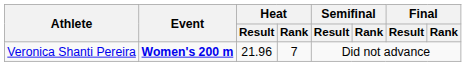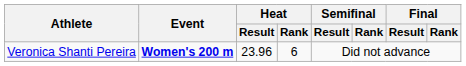 <table class="wikitable" style="font-size:90%">
 <tr>
 <th rowspan="2">Athlete</th>
 <th rowspan="2">Event</th>
 <th colspan="2">Heat</th>
 <th colspan="2">Semifinal</th>
 <th colspan="2">Final</th>
 </tr>
 <tr style="font-size:95%">
 <th>Result</th>
 <th>Rank</th>
 <th>Result</th>
 <th>Rank</th>
 <th>Result</th>
 <th>Rank</th>
 </tr>
 <tr style="text-align:center">
 <td style="text-align:left"><a href='#'>Veronica Shanti Pereira</a></td>
 <td style="text-align:left"><strong><a href='#'>Women's 200 m</a></strong></td>
-<td>21.96 <strong></strong></td>
-<td>7</td>
+<td>23.96 <strong></strong></td>
+<td>6</td>
 <td colspan="4">Did not advance</td>
 </tr>
 </table>
